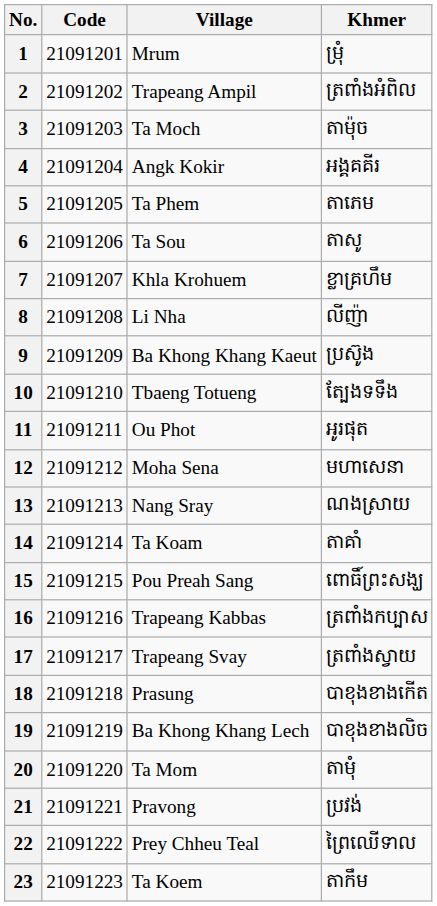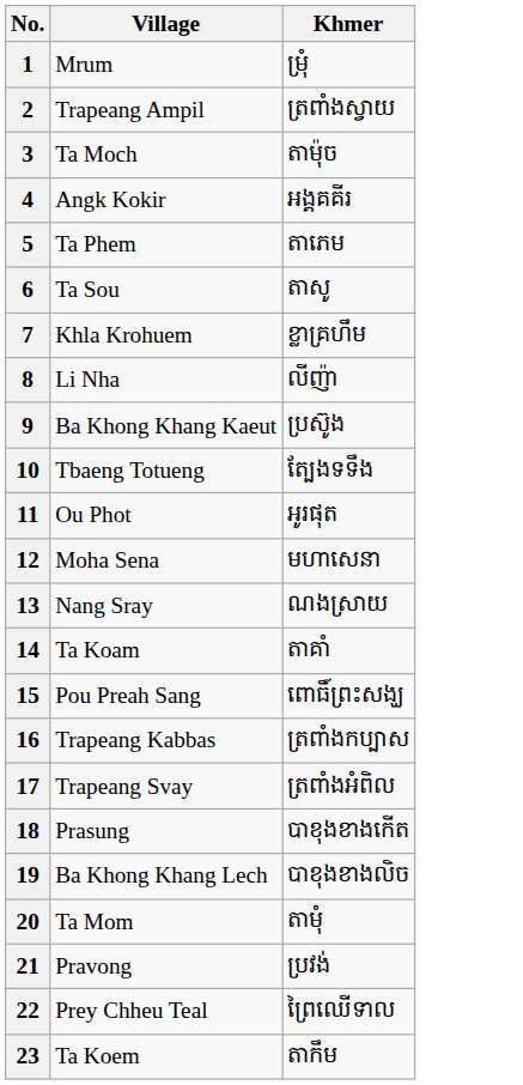 <table class="wikitable sortable mw-collapsible">
 <tr>
 <th>No.</th>
-<th>Code</th>
 <th>Village</th>
 <th>Khmer</th>
 </tr>
 <tr>
 <th>1</th>
-<td>21091201</td>
 <td>Mrum</td>
 <td>ម្រុំ</td>
 </tr>
 <tr>
 <th>2</th>
-<td>21091202</td>
 <td>Trapeang Ampil</td>
-<td>ត្រពាំងអំពិល</td>
+<td>ត្រពាំងស្វាយ</td>
 </tr>
 <tr>
 <th>3</th>
-<td>21091203</td>
 <td>Ta Moch</td>
 <td>តាម៉ុច</td>
 </tr>
 <tr>
 <th>4</th>
-<td>21091204</td>
 <td>Angk Kokir</td>
 <td>អង្គគគីរ</td>
 </tr>
 <tr>
 <th>5</th>
-<td>21091205</td>
 <td>Ta Phem</td>
 <td>តាភេម</td>
 </tr>
 <tr>
 <th>6</th>
-<td>21091206</td>
 <td>Ta Sou</td>
 <td>តាសូ</td>
 </tr>
 <tr>
 <th>7</th>
-<td>21091207</td>
 <td>Khla Krohuem</td>
 <td>ខ្លាគ្រហឹម</td>
 </tr>
 <tr>
 <th>8</th>
-<td>21091208</td>
 <td>Li Nha</td>
 <td>លីញ៉ា</td>
 </tr>
 <tr>
 <th>9</th>
-<td>21091209</td>
 <td>Ba Khong Khang Kaeut</td>
 <td>ប្រស៊ូង</td>
 </tr>
 <tr>
 <th>10</th>
-<td>21091210</td>
 <td>Tbaeng Totueng</td>
 <td>ត្បែងទទឹង</td>
 </tr>
 <tr>
 <th>11</th>
-<td>21091211</td>
 <td>Ou Phot</td>
 <td>អូរផុត</td>
 </tr>
 <tr>
 <th>12</th>
-<td>21091212</td>
 <td>Moha Sena</td>
 <td>មហាសេនា</td>
 </tr>
 <tr>
 <th>13</th>
-<td>21091213</td>
 <td>Nang Sray</td>
 <td>ណងស្រាយ</td>
 </tr>
 <tr>
 <th>14</th>
-<td>21091214</td>
 <td>Ta Koam</td>
 <td>តាគាំ</td>
 </tr>
 <tr>
 <th>15</th>
-<td>21091215</td>
 <td>Pou Preah Sang</td>
 <td>ពោធិ៍ព្រះសង្ឃ</td>
 </tr>
 <tr>
 <th>16</th>
-<td>21091216</td>
 <td>Trapeang Kabbas</td>
 <td>ត្រពាំងកប្បាស</td>
 </tr>
 <tr>
 <th>17</th>
-<td>21091217</td>
 <td>Trapeang Svay</td>
-<td>ត្រពាំងស្វាយ</td>
+<td>ត្រពាំងអំពិល</td>
 </tr>
 <tr>
 <th>18</th>
-<td>21091218</td>
 <td>Prasung</td>
 <td>បាខុងខាងកើត</td>
 </tr>
 <tr>
 <th>19</th>
-<td>21091219</td>
 <td>Ba Khong Khang Lech</td>
 <td>បាខុងខាងលិច</td>
 </tr>
 <tr>
 <th>20</th>
-<td>21091220</td>
 <td>Ta Mom</td>
 <td>តាមុំ</td>
 </tr>
 <tr>
 <th>21</th>
-<td>21091221</td>
 <td>Pravong</td>
 <td>ប្រវង់</td>
 </tr>
 <tr>
 <th>22</th>
-<td>21091222</td>
 <td>Prey Chheu Teal</td>
 <td>ព្រៃឈើទាល</td>
 </tr>
 <tr>
 <th>23</th>
-<td>21091223</td>
 <td>Ta Koem</td>
 <td>តាកឹម</td>
 </tr>
 </table>
